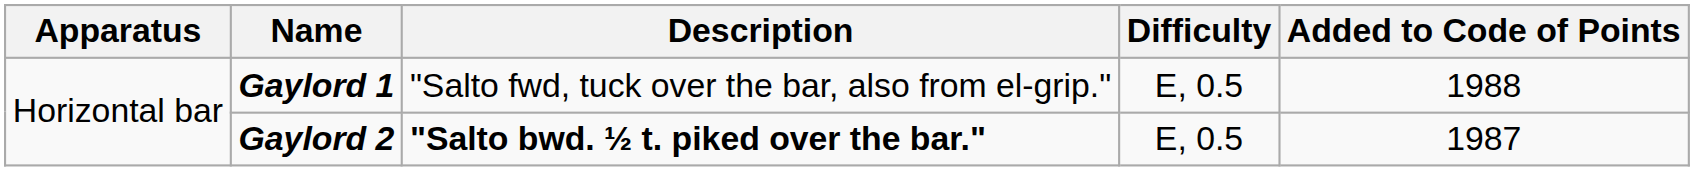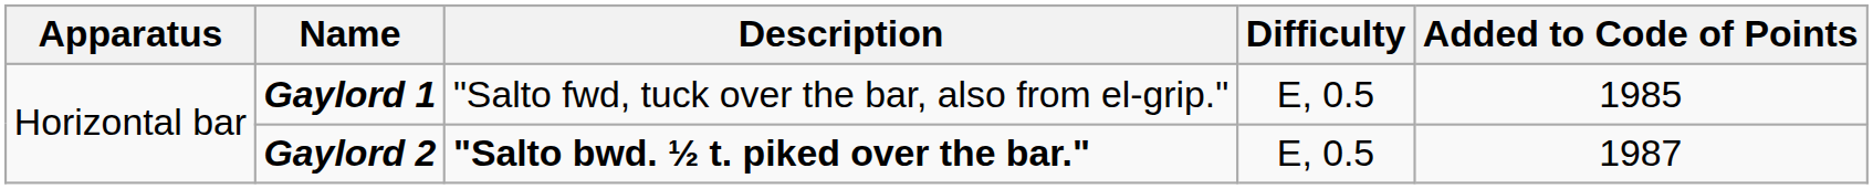 <table class="wikitable">
 <tr>
 <th scope="col">Apparatus</th>
 <th scope="col">Name</th>
 <th scope="col">Description</th>
 <th scope="col">Difficulty</th>
 <th scope="col">Added to Code of Points</th>
 </tr>
 <tr>
 <td rowspan="2">Horizontal bar</td>
 <td scope="row"><strong><em>Gaylord 1</em></strong></td>
 <td>"Salto fwd, tuck over the bar, also from el-grip."</td>
 <td align=center>E, 0.5</td>
-<td align=center>1988</td>
+<td align=center>1985</td>
 </tr>
 <tr>
 <td scope="row"><strong><em>Gaylord 2</em></strong></td>
 <td><strong>"Salto bwd. ½ t. piked over the bar."</strong></td>
 <td align=center>E, 0.5</td>
 <td align=center>1987</td>
 </tr>
 </table>
